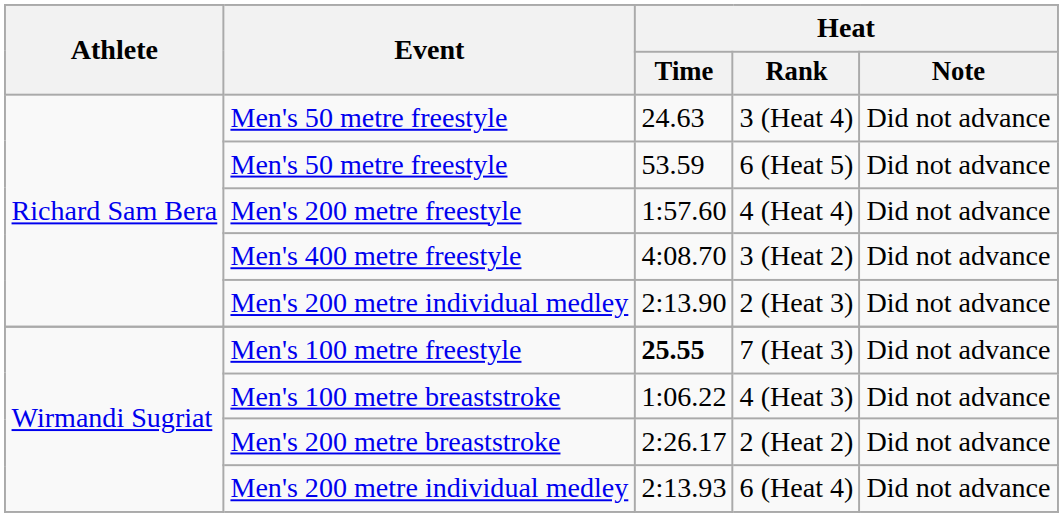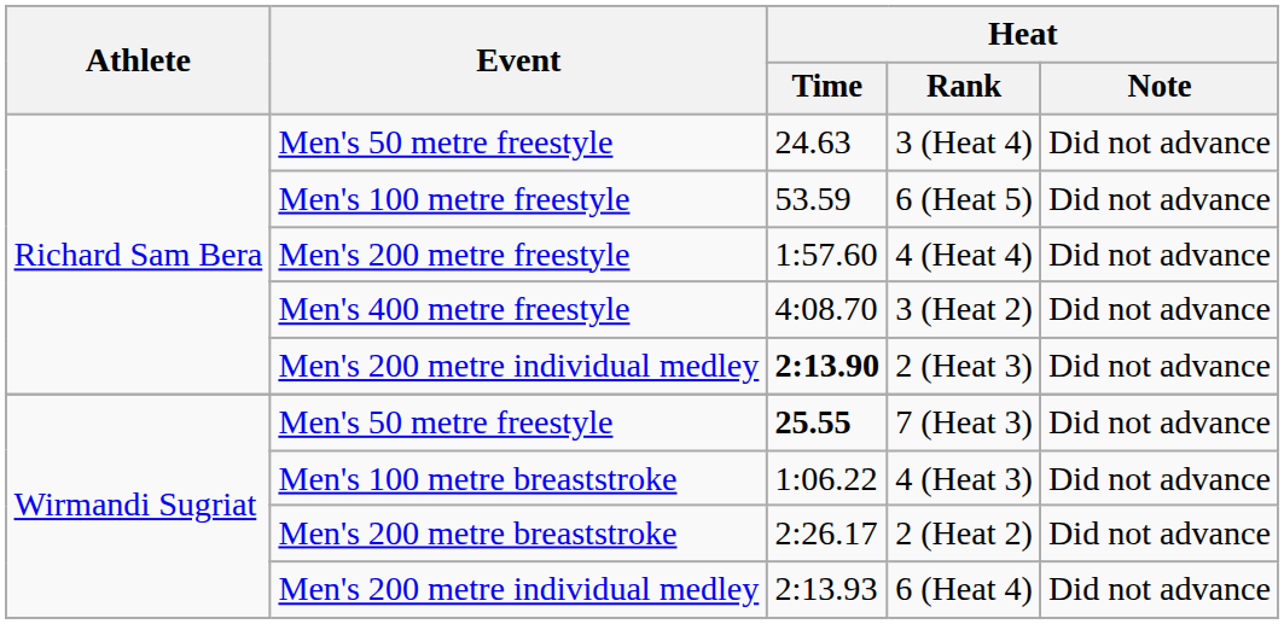 <table class=wikitable style="font-size:90%">
 <tr>
 <th rowspan="2">Athlete</th>
 <th rowspan="2">Event</th>
 <th colspan="3">Heat</th>
 </tr>
 <tr style="font-size:95%">
 <th>Time</th>
 <th>Rank</th>
 <th>Note</th>
 </tr>
 <tr align=center>
 <td align=left rowspan=5><a href='#'>Richard Sam Bera</a></td>
 <td align=left><a href='#'>Men's 50 metre freestyle</a></td>
 <td align=left>24.63</td>
 <td>3 (Heat 4)</td>
 <td align=left>Did not advance</td>
 </tr>
 <tr>
-<td align=left><a href='#'>Men's 50 metre freestyle</a></td>
+<td align=left><a href='#'>Men's 100 metre freestyle</a></td>
 <td align=left>53.59</td>
 <td>6 (Heat 5)</td>
 <td align=left>Did not advance</td>
 </tr>
 <tr>
 <td align=left><a href='#'>Men's 200 metre freestyle</a></td>
 <td align=left>1:57.60</td>
 <td>4 (Heat 4)</td>
 <td align=left>Did not advance</td>
 </tr>
 <tr>
 <td align=left><a href='#'>Men's 400 metre freestyle</a></td>
 <td align=left>4:08.70</td>
 <td>3 (Heat 2)</td>
 <td align=left>Did not advance</td>
 </tr>
 <tr>
 <td align=left><a href='#'>Men's 200 metre individual medley</a></td>
-<td align=left>2:13.90</td>
+<td align=left><strong>2:13.90</strong></td>
 <td>2 (Heat 3)</td>
 <td align=left>Did not advance</td>
 </tr>
 <tr>
 </tr>
 <tr align=center>
 <td align=left rowspan=4><a href='#'>Wirmandi Sugriat</a></td>
-<td align=left><a href='#'>Men's 100 metre freestyle</a></td>
+<td align=left><a href='#'>Men's 50 metre freestyle</a></td>
 <td align=left><strong>25.55</strong></td>
 <td>7 (Heat 3)</td>
 <td align=left>Did not advance</td>
 </tr>
 <tr>
 <td align=left><a href='#'>Men's 100 metre breaststroke</a></td>
 <td align=left>1:06.22</td>
 <td>4 (Heat 3)</td>
 <td align=left>Did not advance</td>
 </tr>
 <tr>
 <td align=left><a href='#'>Men's 200 metre breaststroke</a></td>
 <td align=left>2:26.17</td>
 <td>2 (Heat 2)</td>
 <td align=left>Did not advance</td>
 </tr>
 <tr>
 <td align=left><a href='#'>Men's 200 metre individual medley</a></td>
 <td align=left>2:13.93</td>
 <td>6 (Heat 4)</td>
 <td align=left>Did not advance</td>
 </tr>
 </table>
